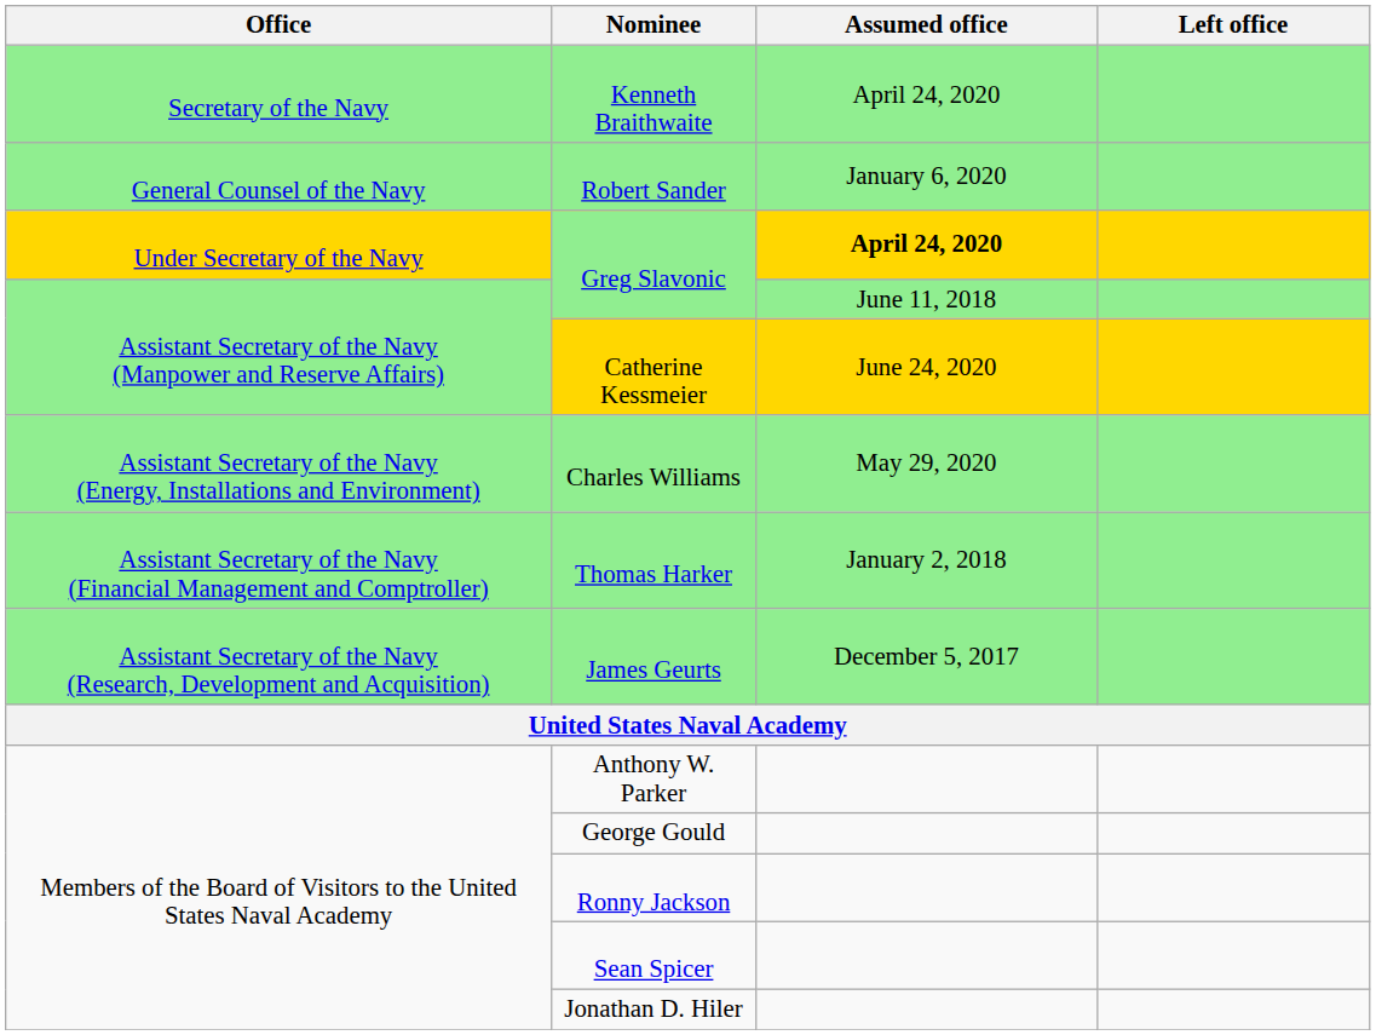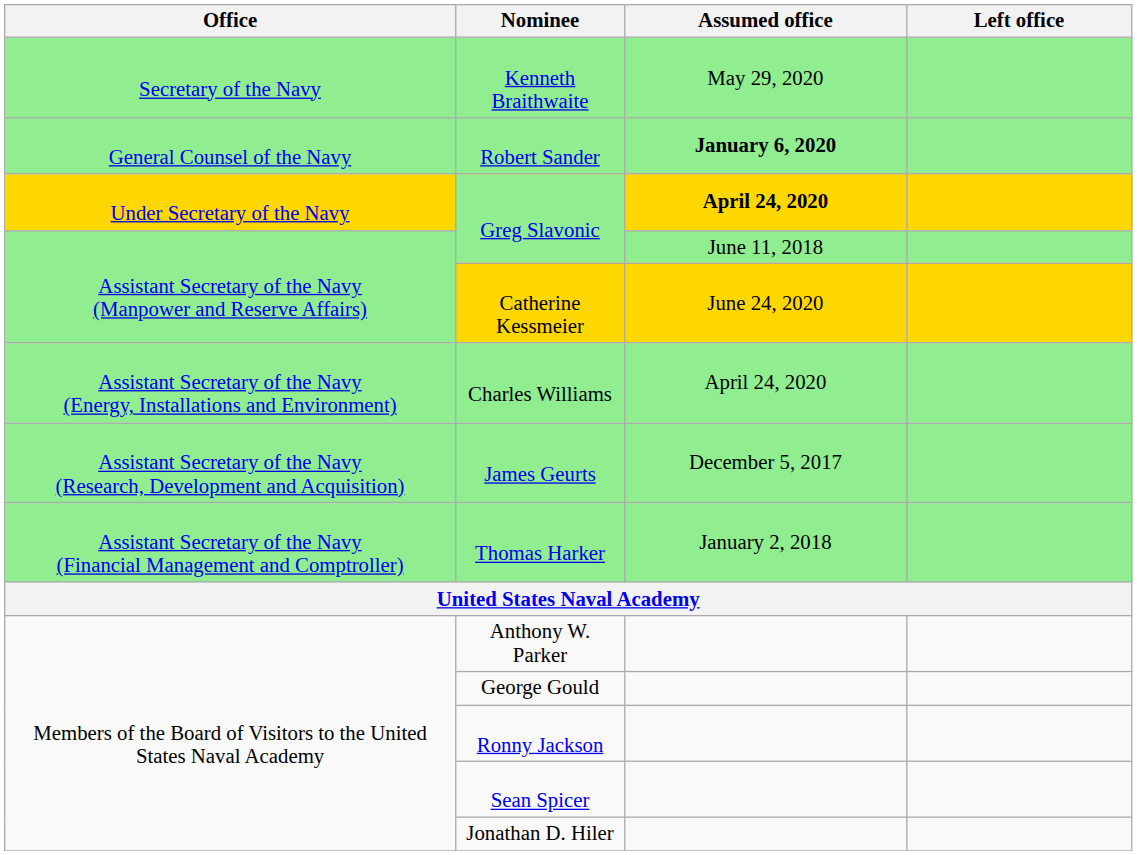 <table class="wikitable sortable" style="text-align:center">
 <tr>
 <th style="width:40%;">Office</th>
 <th style="width:15%;">Nominee</th>
 <th style="width:25%;" data-sort- type="date">Assumed office</th>
 <th style="width:20%;" data-sort- type="date">Left office</th>
 </tr>
 <tr style="background:lightgreen;">
 <td><br><a href='#'>Secretary of the Navy</a></td>
 <td><br><a href='#'>Kenneth Braithwaite</a></td>
-<td>April 24, 2020<br></td>
+<td>May 29, 2020<br></td>
 <td></td>
 </tr>
 <tr style="background:lightgreen;">
 <td><br><a href='#'>General Counsel of the Navy</a></td>
 <td><br><a href='#'>Robert Sander</a></td>
-<td>January 6, 2020<br></td>
+<td><strong>January 6, 2020<br></strong></td>
 <td></td>
 </tr>
 <tr style="background:gold;">
 <td><br><a href='#'>Under Secretary of the Navy</a></td>
 <td rowspan="2" style="background:lightgreen;"><br><a href='#'>Greg Slavonic</a></td>
 <td style="background:gold;"><strong>April 24, 2020</strong></td>
 <td style="background:gold;"></td>
 </tr>
 <tr style="background:lightgreen;">
 <td rowspan="2"><br><a href='#'>Assistant Secretary of the Navy<br>(Manpower and Reserve Affairs)</a></td>
 <td>June 11, 2018<br></td>
 <td></td>
 </tr>
 <tr style="background:gold;">
 <td><br>Catherine Kessmeier</td>
 <td>June 24, 2020</td>
 <td></td>
 </tr>
 <tr style="background:lightgreen;">
 <td><br><a href='#'>Assistant Secretary of the Navy<br>(Energy, Installations and Environment)</a></td>
 <td><br>Charles Williams</td>
-<td>May 29, 2020<br></td>
+<td>April 24, 2020<br></td>
+<td></td>
+</tr>
+<tr style="background:lightgreen;">
+<td><br><a href='#'>Assistant Secretary of the Navy<br>(Research, Development and Acquisition)</a></td>
+<td><br><a href='#'>James Geurts</a></td>
+<td>December 5, 2017<br></td>
 <td></td>
 </tr>
 <tr style="background:lightgreen;">
 <td><br><a href='#'>Assistant Secretary of the Navy<br>(Financial Management and Comptroller)</a></td>
 <td><br><a href='#'>Thomas Harker</a></td>
 <td>January 2, 2018<br></td>
-<td></td>
-</tr>
-<tr style="background:lightgreen;">
-<td><br><a href='#'>Assistant Secretary of the Navy<br>(Research, Development and Acquisition)</a></td>
-<td><br><a href='#'>James Geurts</a></td>
-<td>December 5, 2017<br></td>
 <td></td>
 </tr>
 <tr>
 <th colspan="4"><a href='#'>United States Naval Academy</a></th>
 </tr>
 <tr>
 <td rowspan="5"><br>Members of the Board of Visitors to the United States Naval Academy</td>
 <td>Anthony W. Parker</td>
 <td></td>
 <td></td>
 </tr>
 <tr>
 <td>George Gould</td>
 <td></td>
 </tr>
 <tr>
 <td><br><a href='#'>Ronny Jackson</a></td>
 <td></td>
 <td></td>
 </tr>
 <tr>
 <td><br><a href='#'>Sean Spicer</a></td>
 <td></td>
 <td></td>
 </tr>
 <tr>
 <td>Jonathan D. Hiler</td>
 <td></td>
 <td></td>
 </tr>
 </table>
